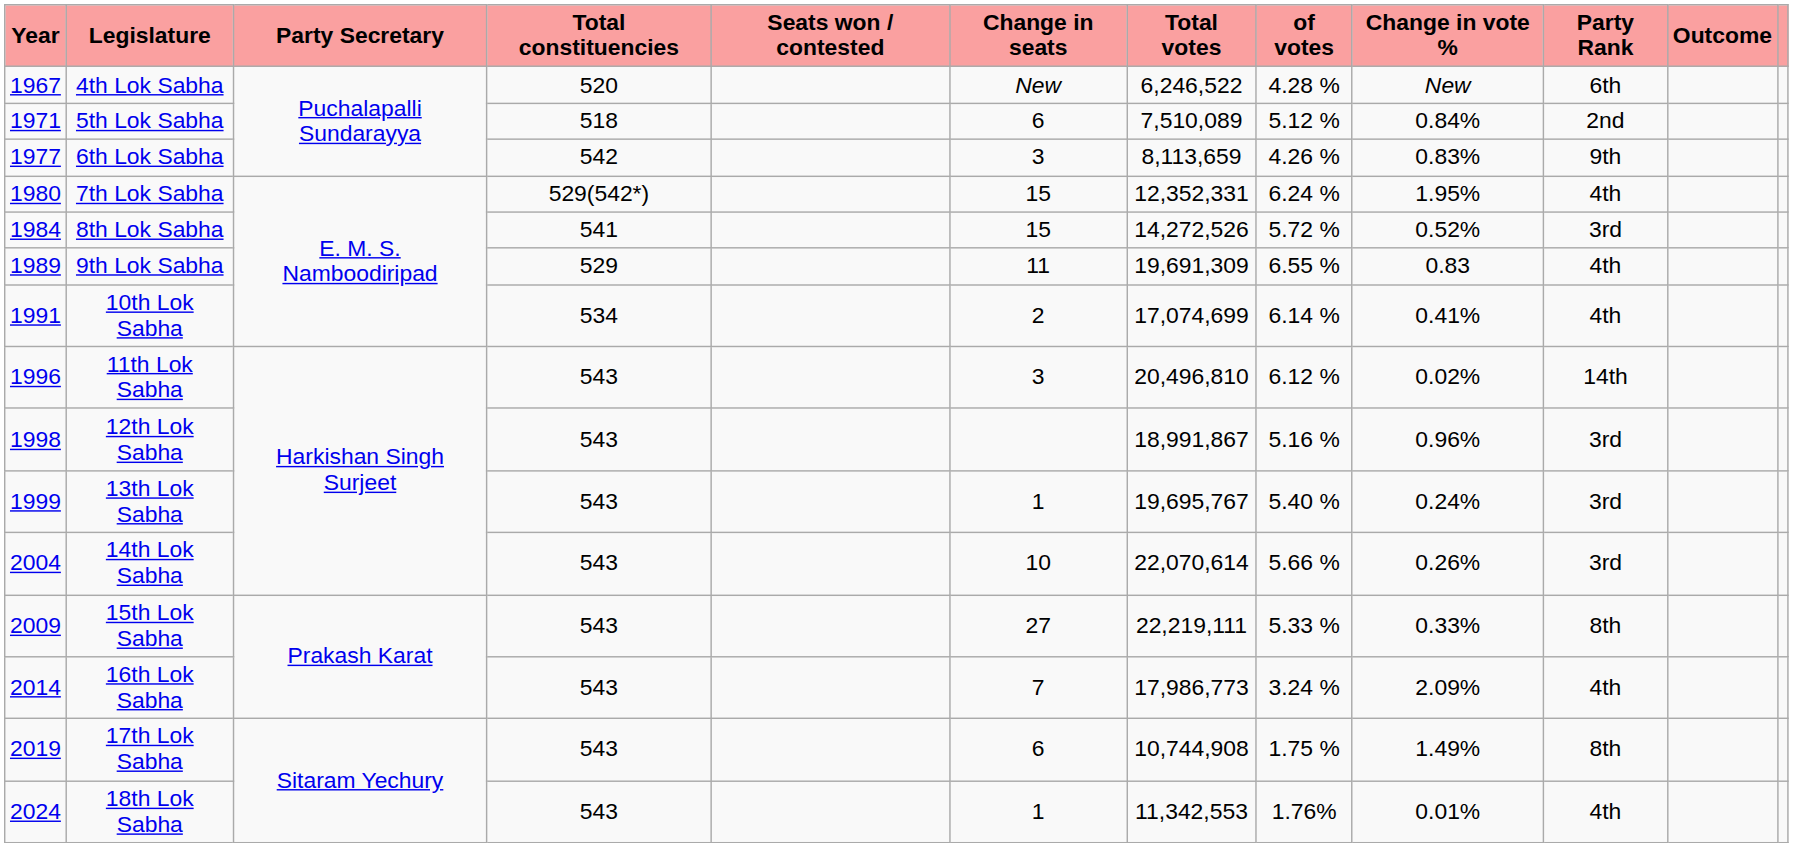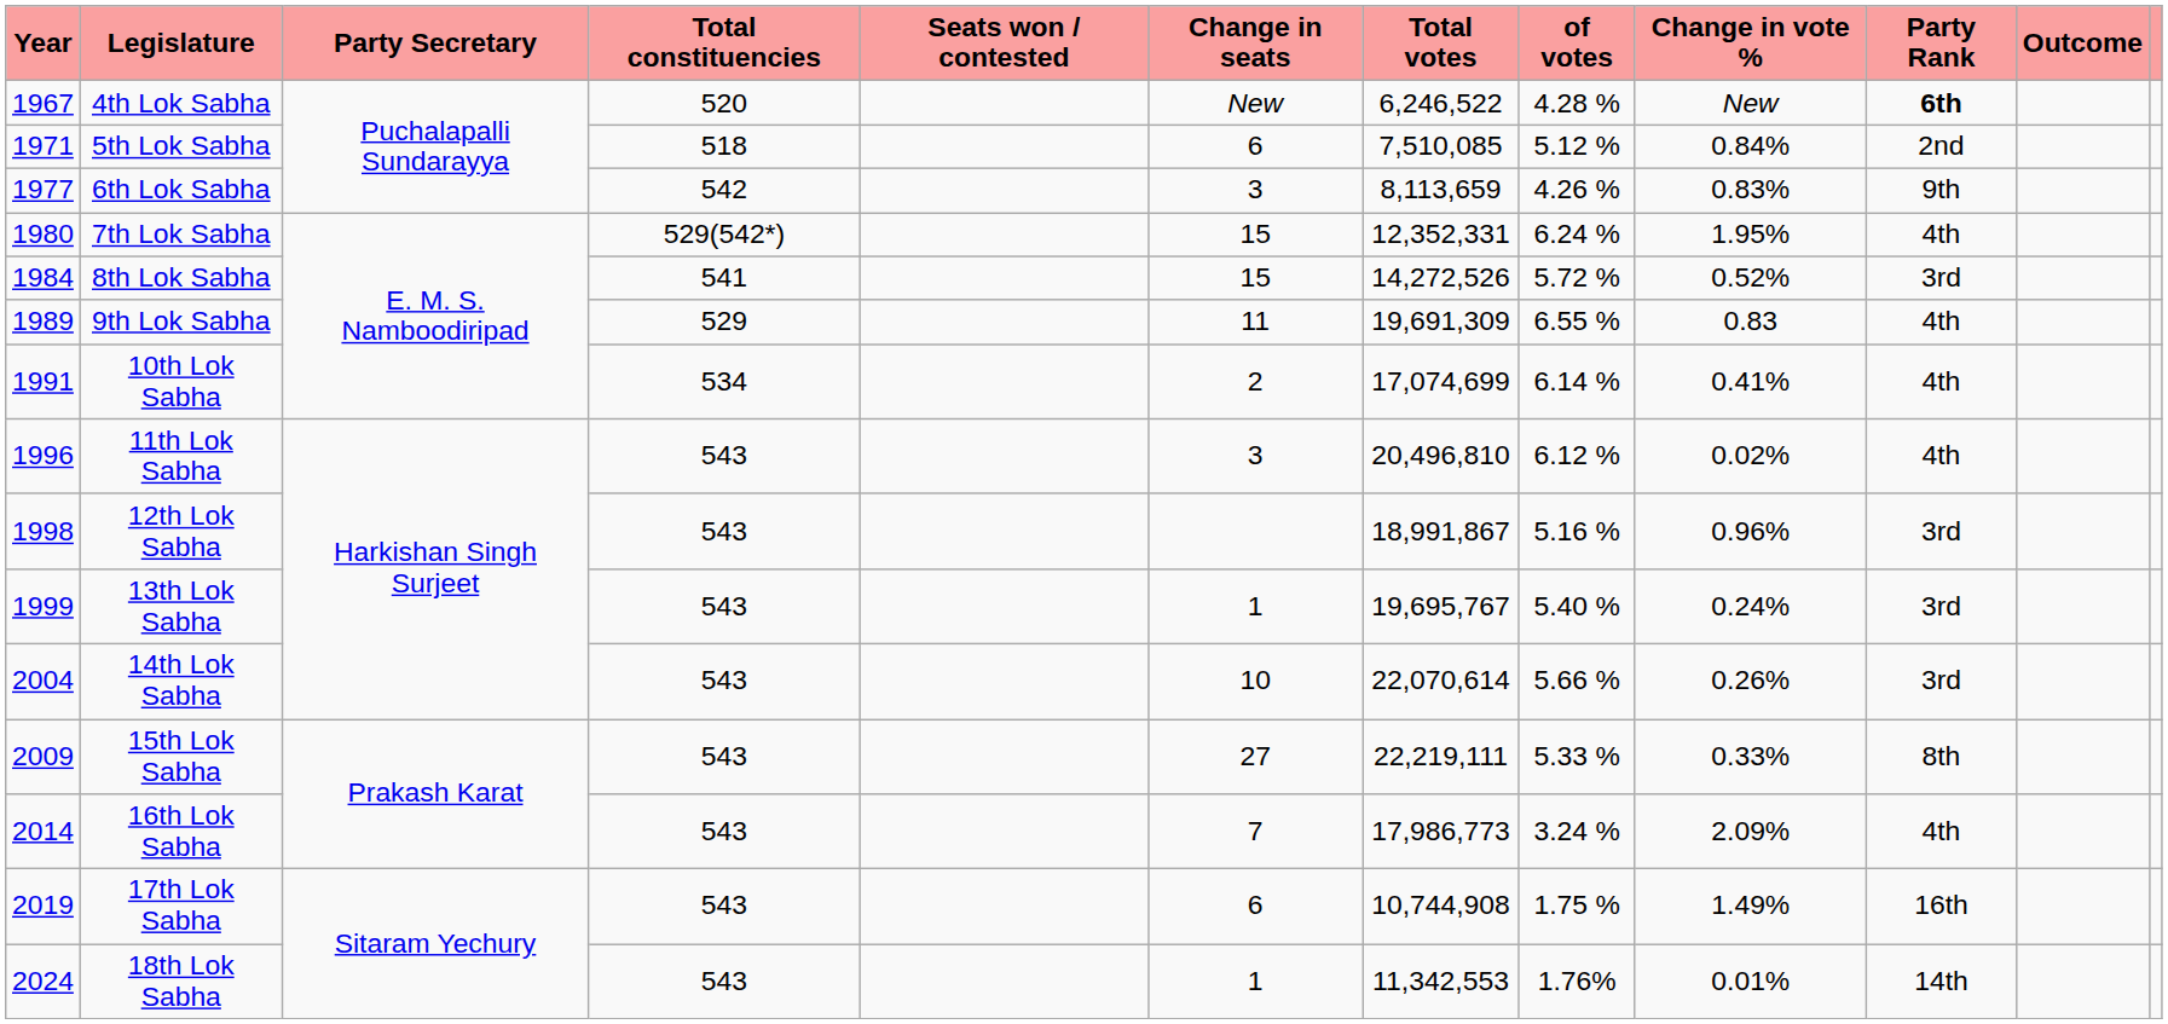 <table class="wikitable sortable">
 <tr>
 <th style="background:#FAA0A0">Year</th>
 <th style="background:#FAA0A0">Legislature</th>
 <th style="background:#FAA0A0">Party Secretary</th>
 <th style="background:#FAA0A0">Total constituencies</th>
 <th style="background:#FAA0A0">Seats won / contested</th>
 <th style="background:#FAA0A0">Change in seats</th>
 <th style="background:#FAA0A0">Total votes</th>
 <th style="background:#FAA0A0"> of votes</th>
 <th style="background:#FAA0A0">Change in vote %</th>
 <th style="background:#FAA0A0">Party Rank</th>
 <th style="background:#FAA0A0">Outcome</th>
 <th style="background:#FAA0A0"></th>
 </tr>
 <tr style="text-align:center;">
 <td><a href='#'>1967</a></td>
 <td><a href='#'>4th Lok Sabha</a></td>
 <td rowspan=3><a href='#'>Puchalapalli Sundarayya</a></td>
 <td>520</td>
 <td></td>
 <td><em>New</em></td>
 <td>6,246,522</td>
 <td>4.28 %</td>
 <td><em>New</em></td>
-<td>6th</td>
+<td><strong>6th</strong></td>
 <td></td>
 <td></td>
 </tr>
 <tr style="text-align:center;">
 <td><a href='#'>1971</a></td>
 <td><a href='#'>5th Lok Sabha</a></td>
 <td>518</td>
 <td></td>
 <td> 6</td>
-<td>7,510,089</td>
+<td>7,510,085</td>
 <td>5.12 %</td>
 <td> 0.84%</td>
 <td> 2nd</td>
 <td></td>
 <td></td>
 </tr>
 <tr style="text-align:center;">
 <td><a href='#'>1977</a></td>
 <td><a href='#'>6th Lok Sabha</a></td>
 <td>542</td>
 <td></td>
 <td> 3</td>
 <td>8,113,659</td>
 <td>4.26 %</td>
 <td> 0.83%</td>
 <td> 9th</td>
 <td></td>
 <td></td>
 </tr>
 <tr style="text-align:center;">
 <td><a href='#'>1980</a></td>
 <td><a href='#'>7th Lok Sabha</a></td>
 <td rowspan=4><a href='#'>E. M. S. Namboodiripad</a></td>
 <td>529(542*)</td>
 <td></td>
 <td> 15</td>
 <td>12,352,331</td>
 <td>6.24 %</td>
 <td> 1.95%</td>
 <td> 4th</td>
 <td></td>
 <td></td>
 </tr>
 <tr style="text-align:center;">
 <td><a href='#'>1984</a></td>
 <td><a href='#'>8th Lok Sabha</a></td>
 <td>541</td>
 <td></td>
 <td> 15</td>
 <td>14,272,526</td>
 <td>5.72 %</td>
 <td> 0.52%</td>
 <td> 3rd</td>
 <td></td>
 <td></td>
 </tr>
 <tr style="text-align:center;">
 <td><a href='#'>1989</a></td>
 <td><a href='#'>9th Lok Sabha</a></td>
 <td>529</td>
 <td></td>
 <td> 11</td>
 <td>19,691,309</td>
 <td>6.55 %</td>
 <td> 0.83</td>
 <td> 4th</td>
 <td></td>
 <td></td>
 </tr>
 <tr style="text-align:center;">
 <td><a href='#'>1991</a></td>
 <td><a href='#'>10th Lok Sabha</a></td>
 <td>534</td>
 <td></td>
 <td> 2</td>
 <td>17,074,699</td>
 <td>6.14 %</td>
 <td> 0.41%</td>
 <td> 4th</td>
 <td></td>
 <td></td>
 </tr>
 <tr style="text-align:center;">
 <td><a href='#'>1996</a></td>
 <td><a href='#'>11th Lok Sabha</a></td>
 <td rowspan=4><a href='#'>Harkishan Singh Surjeet</a></td>
 <td>543</td>
 <td></td>
 <td> 3</td>
 <td>20,496,810</td>
 <td>6.12 %</td>
 <td> 0.02%</td>
-<td> 14th</td>
+<td> 4th</td>
 <td></td>
 <td></td>
 </tr>
 <tr style="text-align:center;">
 <td><a href='#'>1998</a></td>
 <td><a href='#'>12th Lok Sabha</a></td>
 <td>543</td>
 <td></td>
 <td></td>
 <td>18,991,867</td>
 <td>5.16 %</td>
 <td> 0.96%</td>
 <td> 3rd</td>
 <td></td>
 <td></td>
 </tr>
 <tr style="text-align:center;">
 <td><a href='#'>1999</a></td>
 <td><a href='#'>13th Lok Sabha</a></td>
 <td>543</td>
 <td></td>
 <td> 1</td>
 <td>19,695,767</td>
 <td>5.40 %</td>
 <td> 0.24%</td>
 <td> 3rd</td>
 <td></td>
 <td></td>
 </tr>
 <tr style="text-align:center;">
 <td><a href='#'>2004</a></td>
 <td><a href='#'>14th Lok Sabha</a></td>
 <td>543</td>
 <td></td>
 <td> 10</td>
 <td>22,070,614</td>
 <td>5.66 %</td>
 <td> 0.26%</td>
 <td> 3rd</td>
 <td></td>
 <td></td>
 </tr>
 <tr style="text-align:center;">
 <td><a href='#'>2009</a></td>
 <td><a href='#'>15th Lok Sabha</a></td>
 <td rowspan=2><a href='#'>Prakash Karat</a></td>
 <td>543</td>
 <td></td>
 <td> 27</td>
 <td>22,219,111</td>
 <td>5.33 %</td>
 <td> 0.33%</td>
 <td> 8th</td>
 <td></td>
 <td></td>
 </tr>
 <tr style="text-align:center;">
 <td><a href='#'>2014</a></td>
 <td><a href='#'>16th Lok Sabha</a></td>
 <td>543</td>
 <td></td>
 <td> 7</td>
 <td>17,986,773</td>
 <td>3.24 %</td>
 <td> 2.09%</td>
 <td> 4th</td>
 <td></td>
 <td></td>
 </tr>
 <tr style="text-align:center;">
 <td><a href='#'>2019</a></td>
 <td><a href='#'>17th Lok Sabha</a></td>
 <td rowspan=2><a href='#'>Sitaram Yechury</a></td>
 <td>543</td>
 <td></td>
 <td> 6</td>
 <td>10,744,908</td>
 <td>1.75 %</td>
 <td> 1.49%</td>
-<td> 8th</td>
+<td> 16th</td>
 <td></td>
 <td></td>
 </tr>
 <tr style="text-align:center;">
 <td><a href='#'>2024</a></td>
 <td><a href='#'>18th Lok Sabha</a></td>
 <td>543</td>
 <td></td>
 <td> 1</td>
 <td>11,342,553</td>
 <td>1.76%</td>
 <td>  0.01%</td>
-<td> 4th</td>
+<td> 14th</td>
 <td></td>
 <td></td>
 </tr>
 </table>
